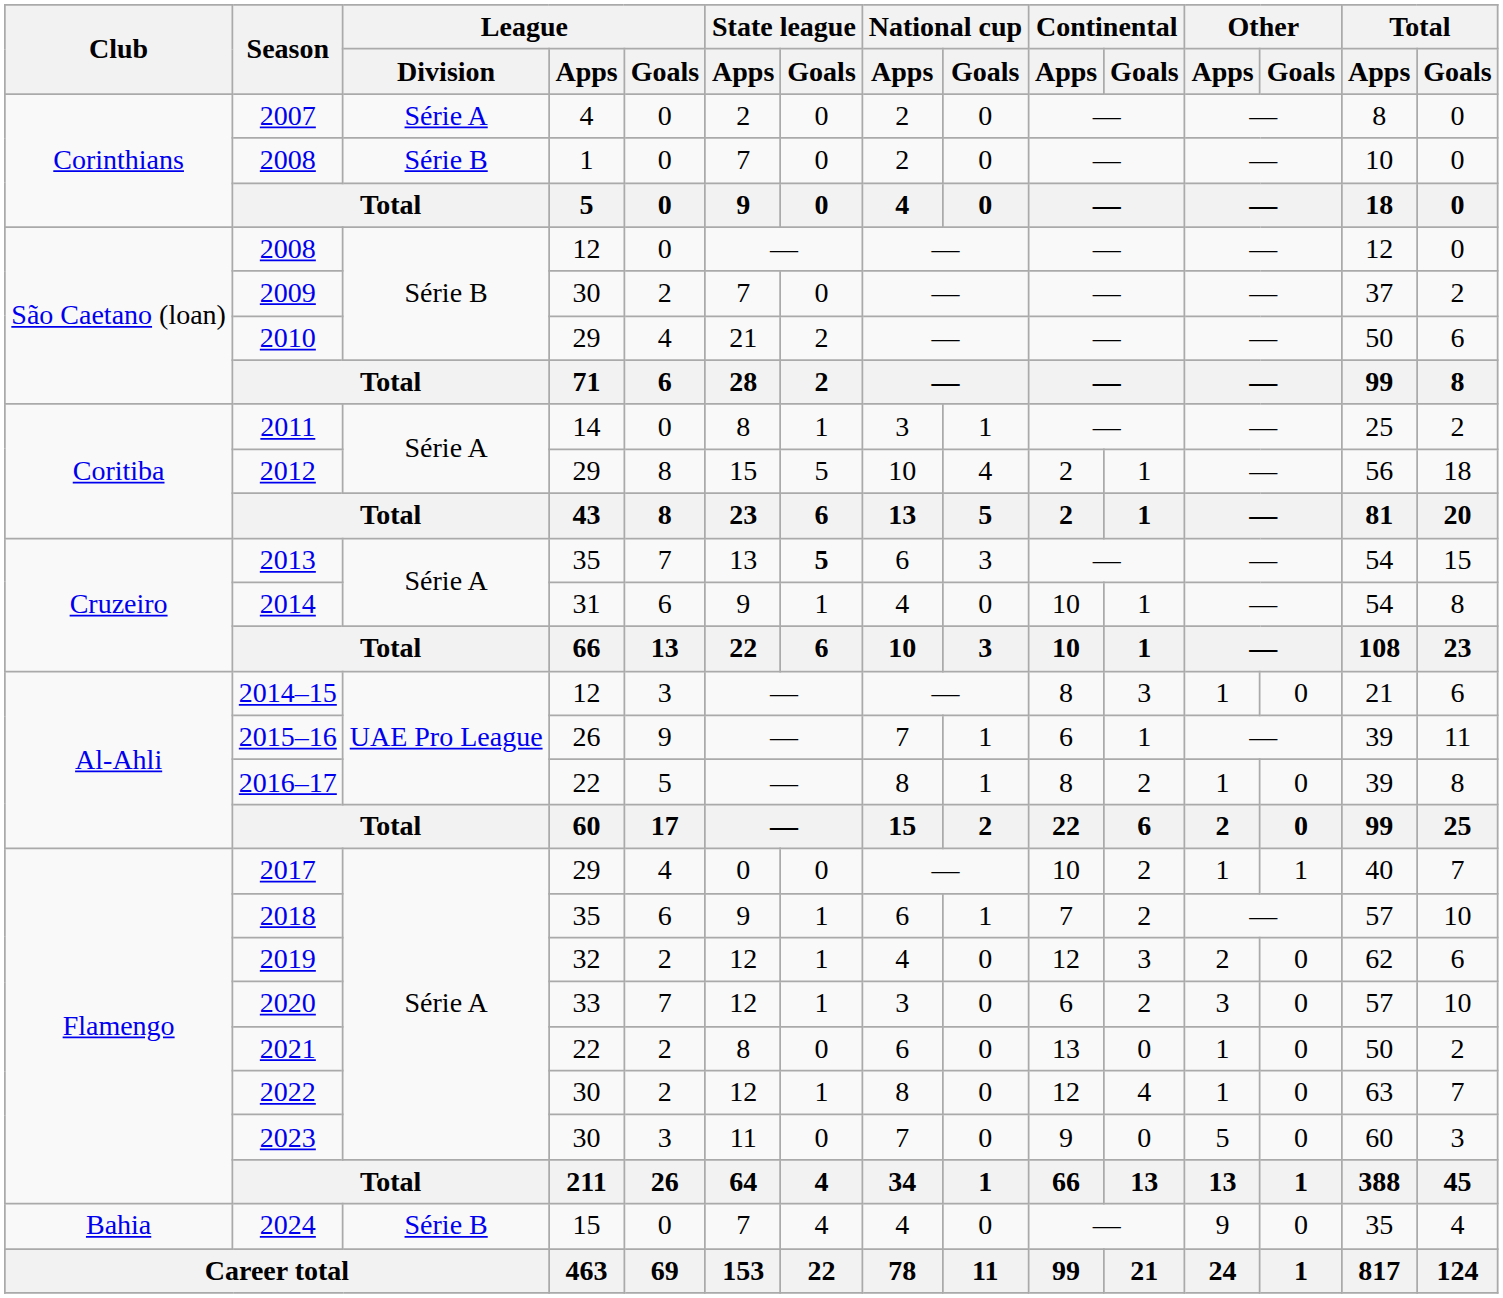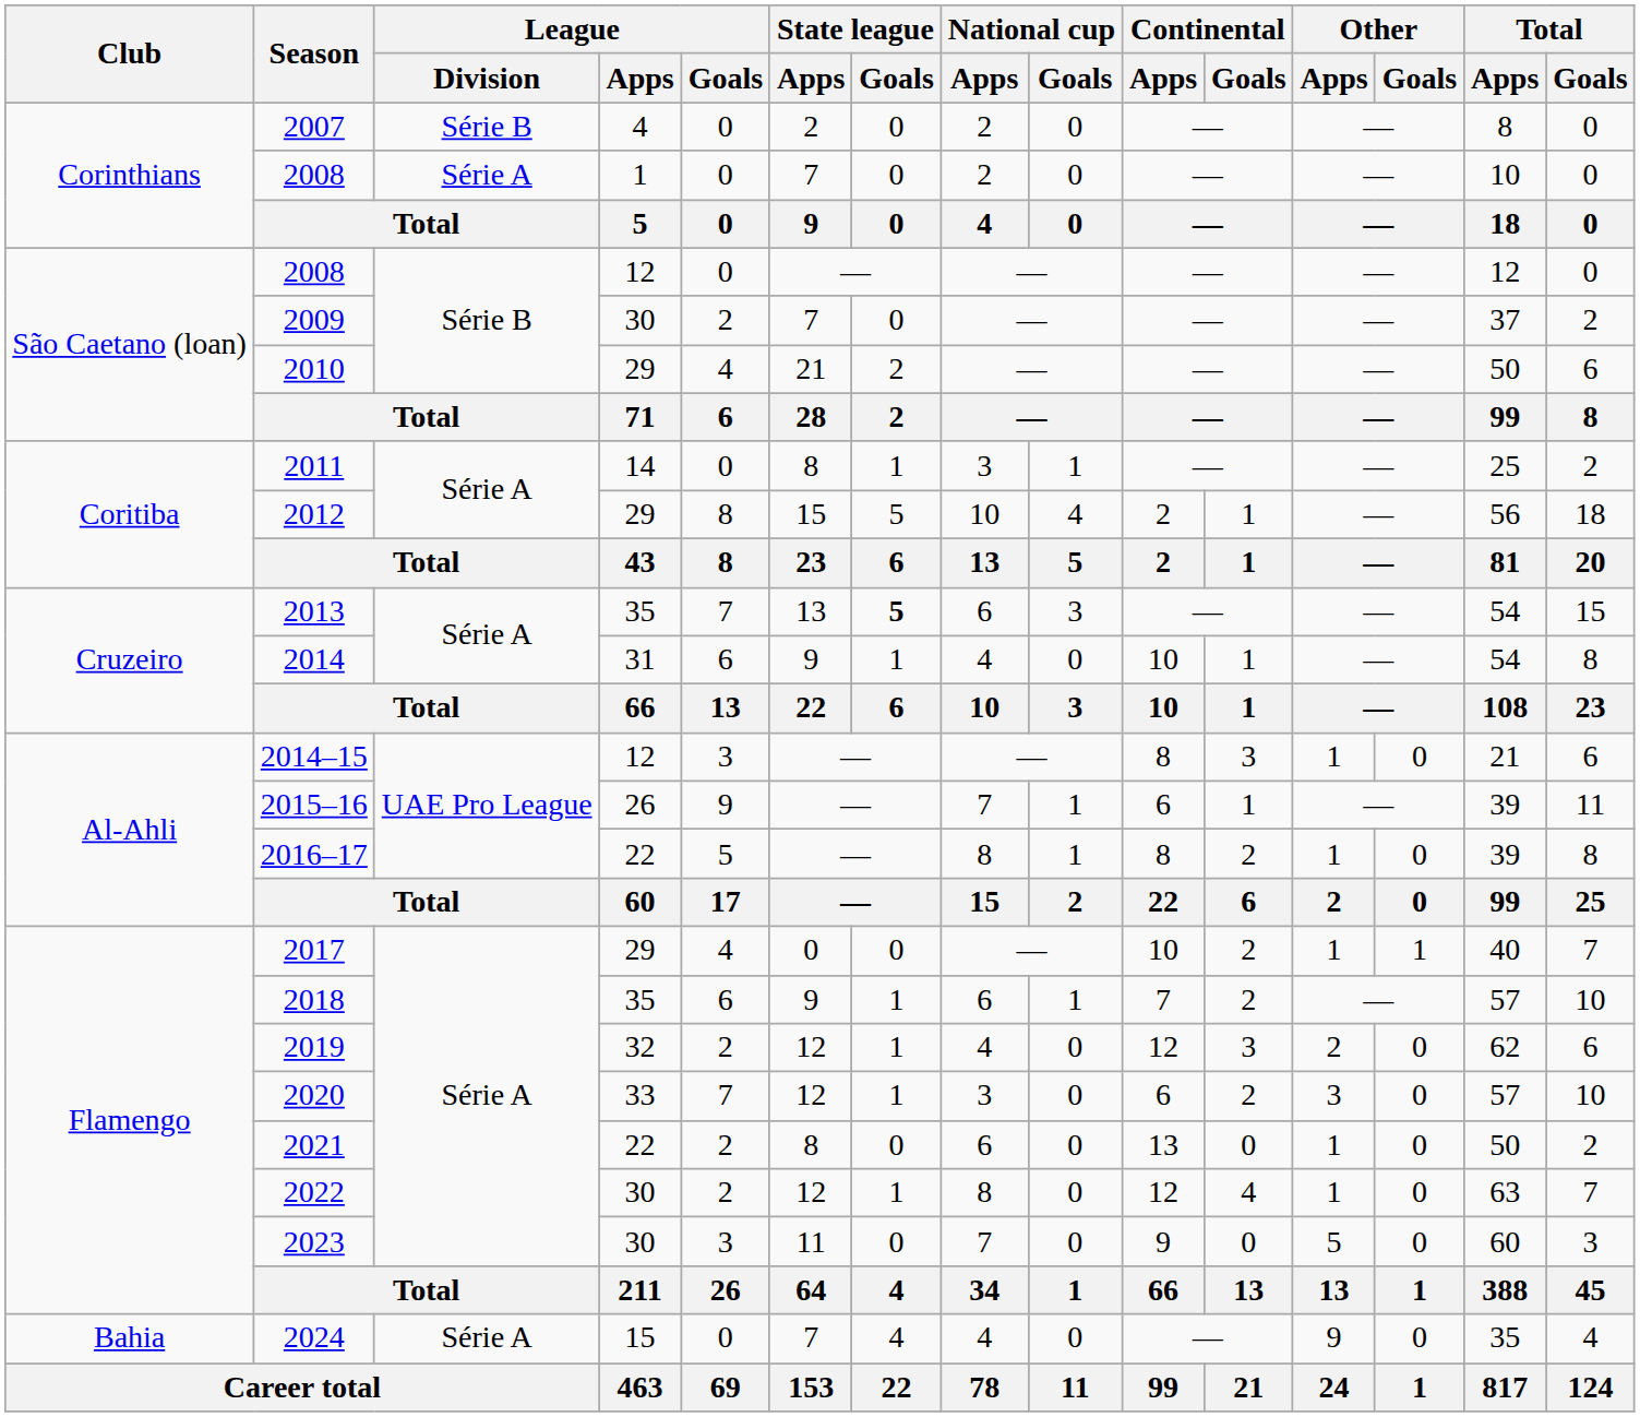 <table class="wikitable" style="text-align:center">
 <tr>
 <th rowspan="2">Club</th>
 <th rowspan="2">Season</th>
 <th colspan="3">League</th>
 <th colspan="2">State league</th>
 <th colspan="2">National cup</th>
 <th colspan="2">Continental</th>
 <th colspan="2">Other</th>
 <th colspan="2">Total</th>
 </tr>
 <tr>
 <th>Division</th>
 <th>Apps</th>
 <th>Goals</th>
 <th>Apps</th>
 <th>Goals</th>
 <th>Apps</th>
 <th>Goals</th>
 <th>Apps</th>
 <th>Goals</th>
 <th>Apps</th>
 <th>Goals</th>
 <th>Apps</th>
 <th>Goals</th>
 </tr>
 <tr>
 <td rowspan="3"><a href='#'>Corinthians</a></td>
 <td><a href='#'>2007</a></td>
-<td><a href='#'>Série A</a></td>
+<td><a href='#'>Série B</a></td>
 <td>4</td>
 <td>0</td>
 <td>2</td>
 <td>0</td>
 <td>2</td>
 <td>0</td>
 <td colspan="2">—</td>
 <td colspan="2">—</td>
 <td>8</td>
 <td>0</td>
 </tr>
 <tr>
 <td><a href='#'>2008</a></td>
-<td><a href='#'>Série B</a></td>
+<td><a href='#'>Série A</a></td>
 <td>1</td>
 <td>0</td>
 <td>7</td>
 <td>0</td>
 <td>2</td>
 <td>0</td>
 <td colspan="2">—</td>
 <td colspan="2">—</td>
 <td>10</td>
 <td>0</td>
 </tr>
 <tr>
 <th colspan="2">Total</th>
 <th>5</th>
 <th>0</th>
 <th>9</th>
 <th>0</th>
 <th>4</th>
 <th>0</th>
 <th colspan="2">—</th>
 <th colspan="2">—</th>
 <th>18</th>
 <th>0</th>
 </tr>
 <tr>
 <td rowspan="4"><a href='#'>São Caetano</a> (loan)</td>
 <td><a href='#'>2008</a></td>
 <td rowspan="3">Série B</td>
 <td>12</td>
 <td>0</td>
 <td colspan="2">—</td>
 <td colspan="2">—</td>
 <td colspan="2">—</td>
 <td colspan="2">—</td>
 <td>12</td>
 <td>0</td>
 </tr>
 <tr>
 <td><a href='#'>2009</a></td>
 <td>30</td>
 <td>2</td>
 <td>7</td>
 <td>0</td>
 <td colspan="2">—</td>
 <td colspan="2">—</td>
 <td colspan="2">—</td>
 <td>37</td>
 <td>2</td>
 </tr>
 <tr>
 <td><a href='#'>2010</a></td>
 <td>29</td>
 <td>4</td>
 <td>21</td>
 <td>2</td>
 <td colspan="2">—</td>
 <td colspan="2">—</td>
 <td colspan="2">—</td>
 <td>50</td>
 <td>6</td>
 </tr>
 <tr>
 <th colspan="2">Total</th>
 <th>71</th>
 <th>6</th>
 <th>28</th>
 <th>2</th>
 <th colspan="2">—</th>
 <th colspan="2">—</th>
 <th colspan="2">—</th>
 <th>99</th>
 <th>8</th>
 </tr>
 <tr>
 <td rowspan="3"><a href='#'>Coritiba</a></td>
 <td><a href='#'>2011</a></td>
 <td rowspan="2">Série A</td>
 <td>14</td>
 <td>0</td>
 <td>8</td>
 <td>1</td>
 <td>3</td>
 <td>1</td>
 <td colspan="2">—</td>
 <td colspan="2">—</td>
 <td>25</td>
 <td>2</td>
 </tr>
 <tr>
 <td><a href='#'>2012</a></td>
 <td>29</td>
 <td>8</td>
 <td>15</td>
 <td>5</td>
 <td>10</td>
 <td>4</td>
 <td>2</td>
 <td>1</td>
 <td colspan="2">—</td>
 <td>56</td>
 <td>18</td>
 </tr>
 <tr>
 <th colspan="2">Total</th>
 <th>43</th>
 <th>8</th>
 <th>23</th>
 <th>6</th>
 <th>13</th>
 <th>5</th>
 <th>2</th>
 <th>1</th>
 <th colspan="2">—</th>
 <th>81</th>
 <th>20</th>
 </tr>
 <tr>
 <td rowspan="3"><a href='#'>Cruzeiro</a></td>
 <td><a href='#'>2013</a></td>
 <td rowspan="2">Série A</td>
 <td>35</td>
 <td>7</td>
 <td>13</td>
 <td><strong>5</strong></td>
 <td>6</td>
 <td>3</td>
 <td colspan="2">—</td>
 <td colspan="2">—</td>
 <td>54</td>
 <td>15</td>
 </tr>
 <tr>
 <td><a href='#'>2014</a></td>
 <td>31</td>
 <td>6</td>
 <td>9</td>
 <td>1</td>
 <td>4</td>
 <td>0</td>
 <td>10</td>
 <td>1</td>
 <td colspan="2">—</td>
 <td>54</td>
 <td>8</td>
 </tr>
 <tr>
 <th colspan="2">Total</th>
 <th>66</th>
 <th>13</th>
 <th>22</th>
 <th>6</th>
 <th>10</th>
 <th>3</th>
 <th>10</th>
 <th>1</th>
 <th colspan="2">—</th>
 <th>108</th>
 <th>23</th>
 </tr>
 <tr>
 <td rowspan="4"><a href='#'>Al-Ahli</a></td>
 <td><a href='#'>2014–15</a></td>
 <td rowspan="3"><a href='#'>UAE Pro League</a></td>
 <td>12</td>
 <td>3</td>
 <td colspan="2">—</td>
 <td colspan="2">—</td>
 <td>8</td>
 <td>3</td>
 <td>1</td>
 <td>0</td>
 <td>21</td>
 <td>6</td>
 </tr>
 <tr>
 <td><a href='#'>2015–16</a></td>
 <td>26</td>
 <td>9</td>
 <td colspan="2">—</td>
 <td>7</td>
 <td>1</td>
 <td>6</td>
 <td>1</td>
 <td colspan="2">—</td>
 <td>39</td>
 <td>11</td>
 </tr>
 <tr>
 <td><a href='#'>2016–17</a></td>
 <td>22</td>
 <td>5</td>
 <td colspan="2">—</td>
 <td>8</td>
 <td>1</td>
 <td>8</td>
 <td>2</td>
 <td>1</td>
 <td>0</td>
 <td>39</td>
 <td>8</td>
 </tr>
 <tr>
 <th colspan="2">Total</th>
 <th>60</th>
 <th>17</th>
 <th colspan="2">—</th>
 <th>15</th>
 <th>2</th>
 <th>22</th>
 <th>6</th>
 <th>2</th>
 <th>0</th>
 <th>99</th>
 <th>25</th>
 </tr>
 <tr>
 <td rowspan="8"><a href='#'>Flamengo</a></td>
 <td><a href='#'>2017</a></td>
 <td rowspan="7">Série A</td>
 <td>29</td>
 <td>4</td>
 <td>0</td>
 <td>0</td>
 <td colspan="2">—</td>
 <td>10</td>
 <td>2</td>
 <td>1</td>
 <td>1</td>
 <td>40</td>
 <td>7</td>
 </tr>
 <tr>
 <td><a href='#'>2018</a></td>
 <td>35</td>
 <td>6</td>
 <td>9</td>
 <td>1</td>
 <td>6</td>
 <td>1</td>
 <td>7</td>
 <td>2</td>
 <td colspan="2">—</td>
 <td>57</td>
 <td>10</td>
 </tr>
 <tr>
 <td><a href='#'>2019</a></td>
 <td>32</td>
 <td>2</td>
 <td>12</td>
 <td>1</td>
 <td>4</td>
 <td>0</td>
 <td>12</td>
 <td>3</td>
 <td>2</td>
 <td>0</td>
 <td>62</td>
 <td>6</td>
 </tr>
 <tr>
 <td><a href='#'>2020</a></td>
 <td>33</td>
 <td>7</td>
 <td>12</td>
 <td>1</td>
 <td>3</td>
 <td>0</td>
 <td>6</td>
 <td>2</td>
 <td>3</td>
 <td>0</td>
 <td>57</td>
 <td>10</td>
 </tr>
 <tr>
 <td><a href='#'>2021</a></td>
 <td>22</td>
 <td>2</td>
 <td>8</td>
 <td>0</td>
 <td>6</td>
 <td>0</td>
 <td>13</td>
 <td>0</td>
 <td>1</td>
 <td>0</td>
 <td>50</td>
 <td>2</td>
 </tr>
 <tr>
 <td><a href='#'>2022</a></td>
 <td>30</td>
 <td>2</td>
 <td>12</td>
 <td>1</td>
 <td>8</td>
 <td>0</td>
 <td>12</td>
 <td>4</td>
 <td>1</td>
 <td>0</td>
 <td>63</td>
 <td>7</td>
 </tr>
 <tr>
 <td><a href='#'>2023</a></td>
 <td>30</td>
 <td>3</td>
 <td>11</td>
 <td>0</td>
 <td>7</td>
 <td>0</td>
 <td>9</td>
 <td>0</td>
 <td>5</td>
 <td>0</td>
 <td>60</td>
 <td>3</td>
 </tr>
 <tr>
 <th colspan="2">Total</th>
 <th>211</th>
 <th>26</th>
 <th>64</th>
 <th>4</th>
 <th>34</th>
 <th>1</th>
 <th>66</th>
 <th>13</th>
 <th>13</th>
 <th>1</th>
 <th>388</th>
 <th>45</th>
 </tr>
 <tr>
 <td><a href='#'>Bahia</a></td>
 <td><a href='#'>2024</a></td>
-<td><a href='#'>Série B</a></td>
+<td>Série A</td>
 <td>15</td>
 <td>0</td>
 <td>7</td>
 <td>4</td>
 <td>4</td>
 <td>0</td>
 <td colspan="2">—</td>
 <td>9</td>
 <td>0</td>
 <td>35</td>
 <td>4</td>
 </tr>
 <tr>
 <th colspan="3">Career total</th>
 <th>463</th>
 <th>69</th>
 <th>153</th>
 <th>22</th>
 <th>78</th>
 <th>11</th>
 <th>99</th>
 <th>21</th>
 <th>24</th>
 <th>1</th>
 <th>817</th>
 <th>124</th>
 </tr>
 </table>
